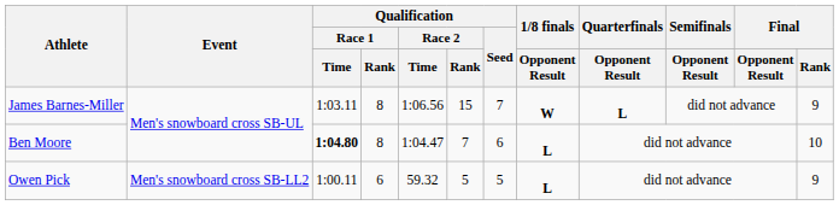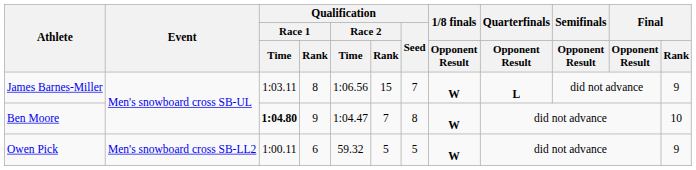 <table class="wikitable" style="font-size:100%">
 <tr>
 <th rowspan=3>Athlete</th>
 <th rowspan=3>Event</th>
 <th colspan=5>Qualification</th>
 <th rowspan=2>1/8 finals</th>
 <th rowspan=2>Quarterfinals</th>
 <th rowspan=2>Semifinals</th>
 <th rowspan=2 colspan=2>Final</th>
 </tr>
 <tr style="font-size:95%">
 <th colspan=2>Race 1</th>
 <th colspan=2>Race 2</th>
 <th rowspan=2>Seed</th>
 </tr>
 <tr style="font-size:95%">
 <th>Time</th>
 <th>Rank</th>
 <th>Time</th>
 <th>Rank</th>
 <th>Opponent<br>Result</th>
 <th>Opponent<br>Result</th>
 <th>Opponent<br>Result</th>
 <th>Opponent<br>Result</th>
 <th>Rank</th>
 </tr>
 <tr align="center">
 <td align="left"><a href='#'>James Barnes-Miller</a></td>
 <td align="left" rowspan=2><a href='#'>Men's snowboard cross SB-UL</a></td>
 <td>1:03.11</td>
 <td>8</td>
 <td>1:06.56</td>
 <td>15</td>
 <td>7</td>
 <td><br><strong>W</strong></td>
 <td><br><strong>L</strong></td>
 <td colspan=2>did not advance</td>
 <td>9</td>
 </tr>
 <tr align="center">
 <td align="left"><a href='#'>Ben Moore</a></td>
 <td><strong>1:04.80</strong></td>
-<td>8</td>
+<td>9</td>
 <td>1:04.47</td>
 <td>7</td>
-<td>6</td>
-<td><br><strong>L</strong></td>
+<td>8</td>
+<td><br><strong>W</strong></td>
 <td colspan=3>did not advance</td>
 <td>10</td>
 </tr>
 <tr align="center">
 <td align="left"><a href='#'>Owen Pick</a></td>
 <td align="left"><a href='#'>Men's snowboard cross SB-LL2</a></td>
 <td>1:00.11</td>
 <td>6</td>
 <td>59.32</td>
 <td>5</td>
 <td>5</td>
-<td><br><strong>L</strong></td>
+<td><br><strong>W</strong></td>
 <td colspan=3>did not advance</td>
 <td>9</td>
 </tr>
 </table>
